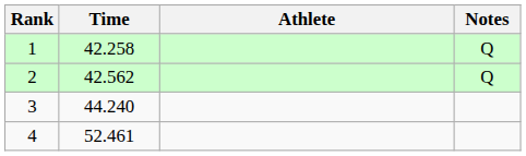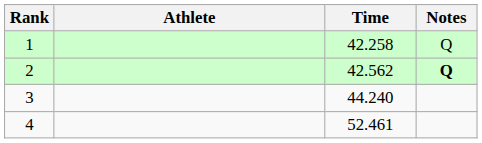 <table class=wikitable style="text-align:center">
 <tr>
 <th width=40>Rank</th>
+<th width=250>Athlete</th>
 <th width=80>Time</th>
-<th width=250>Athlete</th>
 <th width=50>Notes</th>
 </tr>
 <tr bgcolor=ccffcc>
 <td>1</td>
+<td align=left></td>
 <td>42.258</td>
-<td align=left></td>
 <td>Q</td>
 </tr>
 <tr bgcolor=ccffcc>
 <td>2</td>
+<td align=left></td>
 <td>42.562</td>
-<td align=left></td>
-<td>Q</td>
+<td><strong>Q</strong></td>
 </tr>
 <tr>
 <td>3</td>
+<td align=left></td>
 <td>44.240</td>
-<td align=left></td>
 <td></td>
 </tr>
 <tr>
 <td>4</td>
+<td align=left></td>
 <td>52.461</td>
-<td align=left></td>
 <td></td>
 </tr>
 </table>
